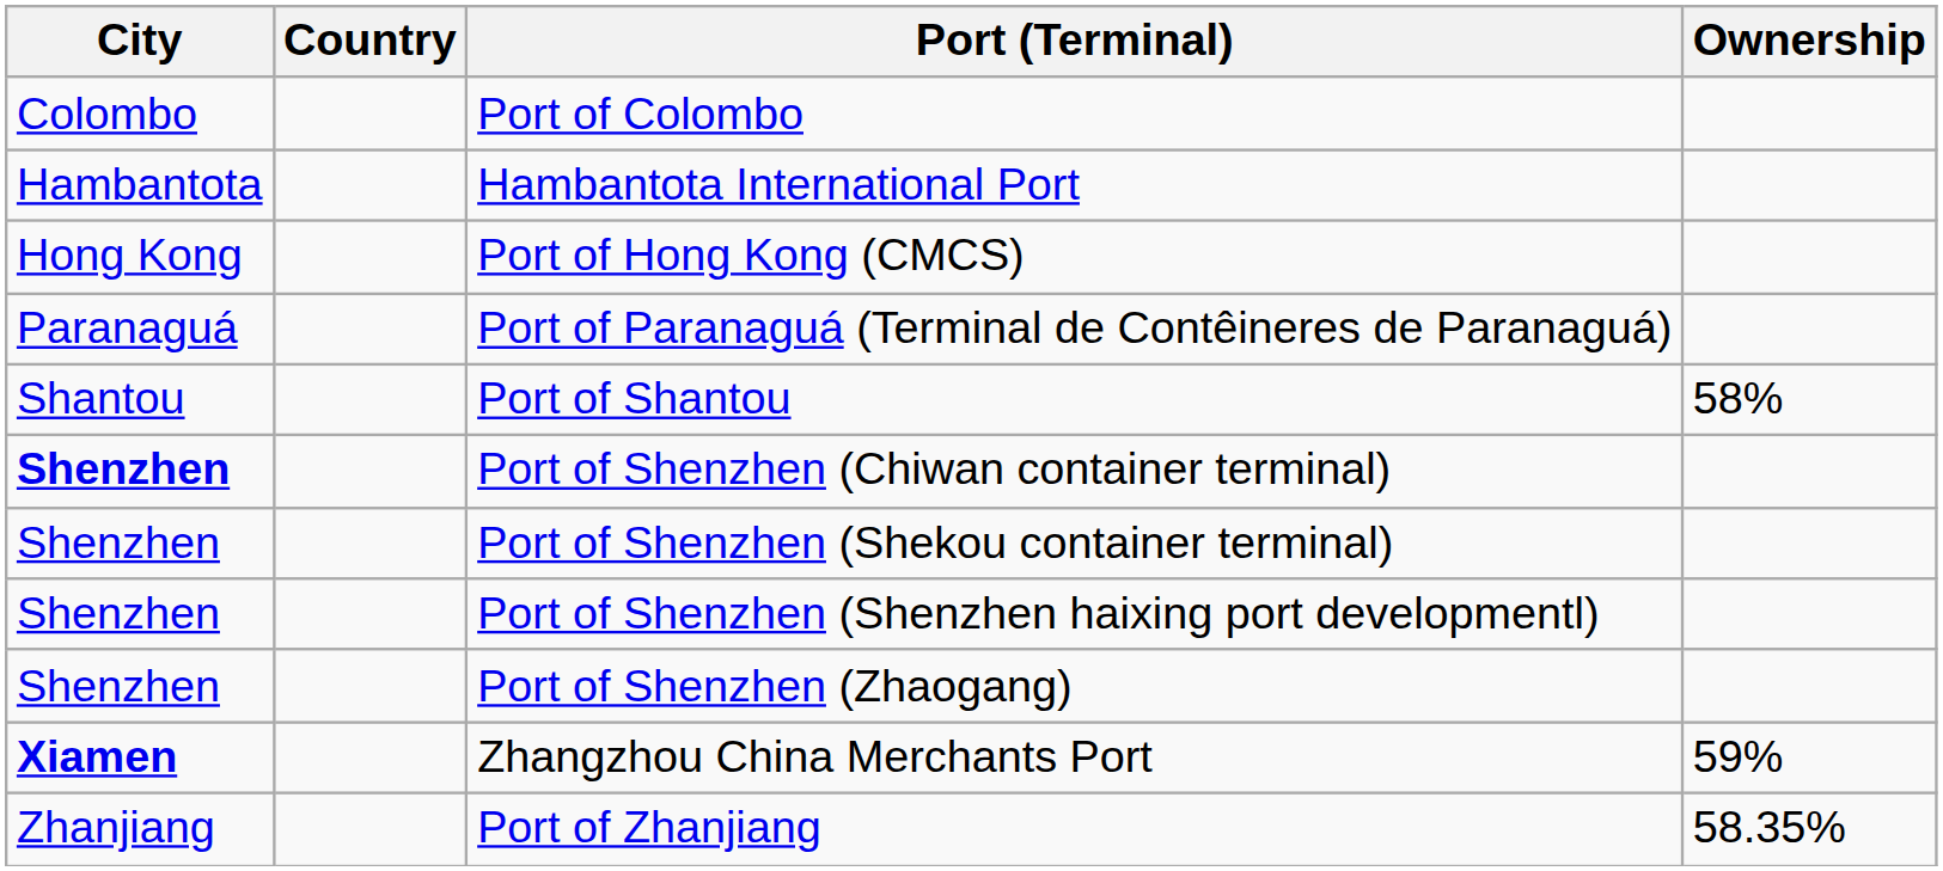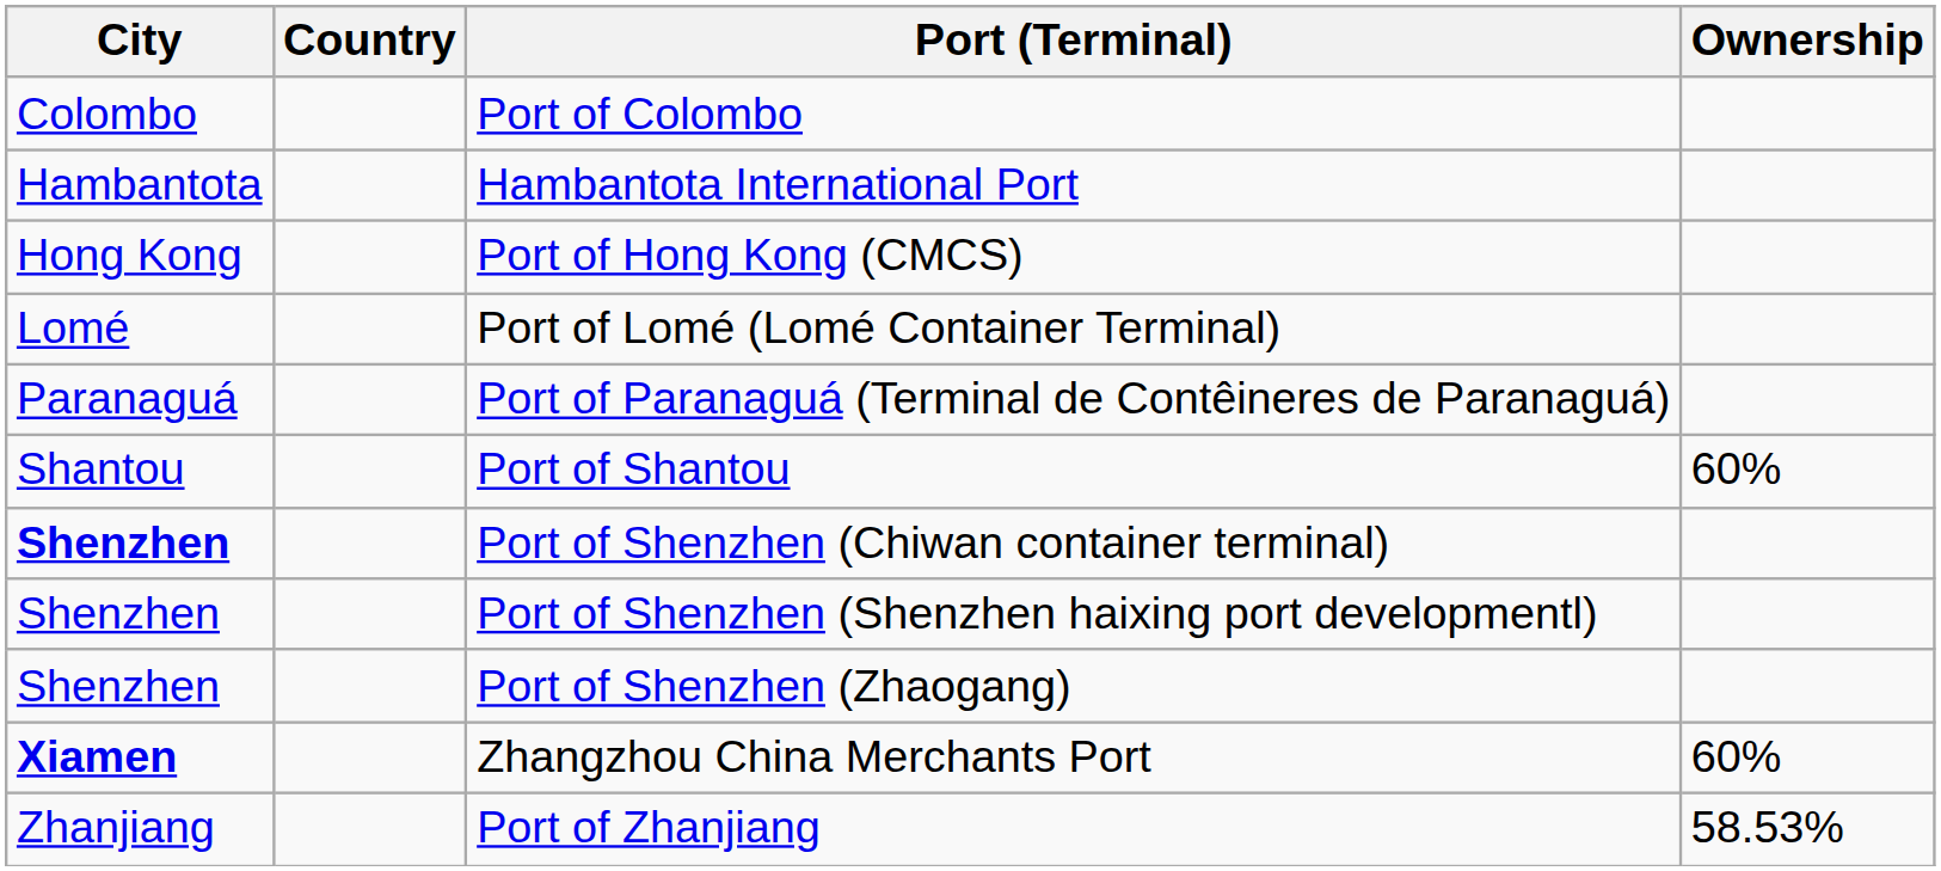 <table class="wikitable sortable">
 <tr>
 <th>City</th>
 <th>Country</th>
 <th>Port (Terminal)</th>
 <th>Ownership</th>
 </tr>
 <tr>
 <td><a href='#'>Colombo</a></td>
 <td></td>
 <td><a href='#'>Port of Colombo</a></td>
 <td></td>
 </tr>
 <tr>
 <td><a href='#'>Hambantota</a></td>
 <td></td>
 <td><a href='#'>Hambantota International Port</a></td>
 <td></td>
 </tr>
 <tr>
 <td><a href='#'>Hong Kong</a></td>
 <td></td>
 <td><a href='#'>Port of Hong Kong</a> (CMCS)</td>
 <td></td>
 </tr>
 <tr>
+<td><a href='#'>Lomé</a></td>
+<td></td>
+<td>Port of Lomé (Lomé Container Terminal)</td>
+<td></td>
+</tr>
+<tr>
 <td><a href='#'>Paranaguá</a></td>
 <td></td>
 <td><a href='#'>Port of Paranaguá</a> (Terminal de Contêineres de Paranaguá)</td>
 <td></td>
 </tr>
 <tr>
 <td><a href='#'>Shantou</a></td>
 <td></td>
 <td><a href='#'>Port of Shantou</a></td>
-<td>58%</td>
+<td>60%</td>
 </tr>
 <tr>
 <td><strong><a href='#'>Shenzhen</a></strong></td>
 <td></td>
 <td><a href='#'>Port of Shenzhen</a> (Chiwan container terminal)</td>
-<td></td>
-</tr>
-<tr>
-<td><a href='#'>Shenzhen</a></td>
-<td></td>
-<td><a href='#'>Port of Shenzhen</a> (Shekou container terminal)</td>
 <td></td>
 </tr>
 <tr>
 <td><a href='#'>Shenzhen</a></td>
 <td></td>
 <td><a href='#'>Port of Shenzhen</a> (Shenzhen haixing port developmentl)</td>
 <td></td>
 </tr>
 <tr>
 <td><a href='#'>Shenzhen</a></td>
 <td></td>
 <td><a href='#'>Port of Shenzhen</a> (Zhaogang)</td>
 <td></td>
 </tr>
 <tr>
 <td><strong><a href='#'>Xiamen</a></strong></td>
 <td></td>
 <td>Zhangzhou China Merchants Port</td>
-<td>59%</td>
+<td>60%</td>
 </tr>
 <tr>
 <td><a href='#'>Zhanjiang</a></td>
 <td></td>
 <td><a href='#'>Port of Zhanjiang</a></td>
-<td>58.35%</td>
+<td>58.53%</td>
 </tr>
 </table>
